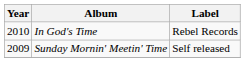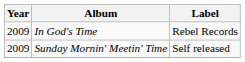 <table class="wikitable">
 <tr>
 <th>Year</th>
 <th>Album</th>
 <th>Label</th>
 </tr>
 <tr>
-<td>2010</td>
+<td>2009</td>
 <td><em>In God's Time</em></td>
 <td>Rebel Records</td>
 </tr>
 <tr>
 <td>2009</td>
 <td><em>Sunday Mornin' Meetin' Time</em></td>
 <td>Self released</td>
 </tr>
 <tr>
 </tr>
 </table>
